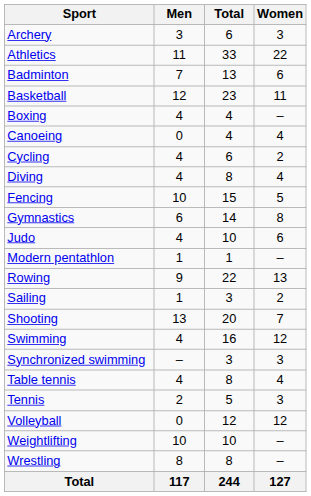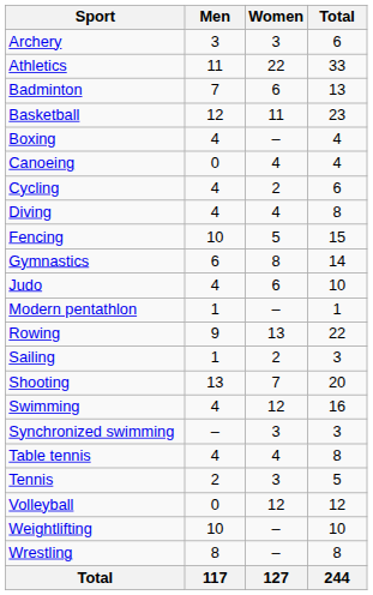 <table class="wikitable sortable" style="text-align:center;">
 <tr>
 <th width=180>Sport</th>
 <th width=55>Men</th>
+<th width=55>Women</th>
 <th width=55>Total</th>
-<th width=55>Women</th>
 </tr>
 <tr>
 <td align=left><a href='#'>Archery</a></td>
 <td>3</td>
+<td>3</td>
 <td>6</td>
-<td>3</td>
 </tr>
 <tr>
 <td align=left><a href='#'>Athletics</a></td>
 <td>11</td>
+<td>22</td>
 <td>33</td>
-<td>22</td>
 </tr>
 <tr>
 <td align=left><a href='#'>Badminton</a></td>
 <td>7</td>
+<td>6</td>
 <td>13</td>
-<td>6</td>
 </tr>
 <tr>
 <td align=left><a href='#'>Basketball</a></td>
 <td>12</td>
+<td>11</td>
 <td>23</td>
-<td>11</td>
 </tr>
 <tr>
 <td align=left><a href='#'>Boxing</a></td>
 <td>4</td>
+<td>–</td>
 <td>4</td>
-<td>–</td>
 </tr>
 <tr>
 <td align=left><a href='#'>Canoeing</a></td>
 <td>0</td>
 <td>4</td>
 <td>4</td>
 </tr>
 <tr>
 <td align=left><a href='#'>Cycling</a></td>
 <td>4</td>
+<td>2</td>
 <td>6</td>
-<td>2</td>
 </tr>
 <tr>
 <td align=left><a href='#'>Diving</a></td>
 <td>4</td>
+<td>4</td>
 <td>8</td>
-<td>4</td>
 </tr>
 <tr>
 <td align=left><a href='#'>Fencing</a></td>
 <td>10</td>
+<td>5</td>
 <td>15</td>
-<td>5</td>
 </tr>
 <tr>
 <td align=left><a href='#'>Gymnastics</a></td>
 <td>6</td>
+<td>8</td>
 <td>14</td>
-<td>8</td>
 </tr>
 <tr>
 <td align=left><a href='#'>Judo</a></td>
 <td>4</td>
+<td>6</td>
 <td>10</td>
-<td>6</td>
 </tr>
 <tr>
 <td align=left><a href='#'>Modern pentathlon</a></td>
 <td>1</td>
+<td>–</td>
 <td>1</td>
-<td>–</td>
 </tr>
 <tr>
 <td align=left><a href='#'>Rowing</a></td>
 <td>9</td>
+<td>13</td>
 <td>22</td>
-<td>13</td>
 </tr>
 <tr>
 <td align=left><a href='#'>Sailing</a></td>
 <td>1</td>
+<td>2</td>
 <td>3</td>
-<td>2</td>
 </tr>
 <tr>
 <td align=left><a href='#'>Shooting</a></td>
 <td>13</td>
+<td>7</td>
 <td>20</td>
-<td>7</td>
 </tr>
 <tr>
 <td align=left><a href='#'>Swimming</a></td>
 <td>4</td>
+<td>12</td>
 <td>16</td>
-<td>12</td>
 </tr>
 <tr>
 <td align=left><a href='#'>Synchronized swimming</a></td>
 <td>–</td>
 <td>3</td>
 <td>3</td>
 </tr>
 <tr>
 <td align=left><a href='#'>Table tennis</a></td>
 <td>4</td>
+<td>4</td>
 <td>8</td>
-<td>4</td>
 </tr>
 <tr>
 <td align=left><a href='#'>Tennis</a></td>
 <td>2</td>
+<td>3</td>
 <td>5</td>
-<td>3</td>
 </tr>
 <tr>
 <td align=left><a href='#'>Volleyball</a></td>
 <td>0</td>
 <td>12</td>
 <td>12</td>
 </tr>
 <tr>
 <td align=left><a href='#'>Weightlifting</a></td>
 <td>10</td>
+<td>–</td>
 <td>10</td>
-<td>–</td>
 </tr>
 <tr>
 <td align=left><a href='#'>Wrestling</a></td>
 <td>8</td>
+<td>–</td>
 <td>8</td>
-<td>–</td>
 </tr>
 <tr>
 <th>Total</th>
 <th>117</th>
+<th>127</th>
 <th>244</th>
-<th>127</th>
 </tr>
 </table>
